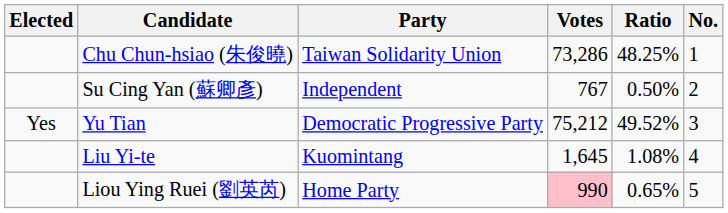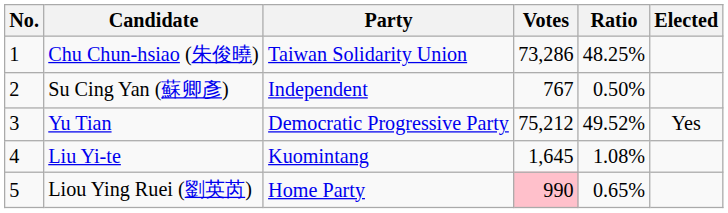 <table class=wikitable>
 <tr>
-<th>Elected</th>
+<th>No.</th>
 <th>Candidate</th>
 <th>Party</th>
 <th>Votes</th>
 <th>Ratio</th>
-<th>No.</th>
+<th>Elected</th>
 </tr>
 <tr>
-<td></td>
+<td>1</td>
 <td><a href='#'>Chu Chun-hsiao</a> (<a href='#'>朱俊曉</a>)</td>
 <td><a href='#'>Taiwan Solidarity Union</a></td>
 <td align="right">73,286</td>
 <td align="right">48.25%</td>
-<td>1</td>
+<td></td>
 </tr>
 <tr>
-<td></td>
+<td>2</td>
 <td>Su Cing Yan (<a href='#'>蘇卿彥</a>)</td>
 <td><a href='#'>Independent</a></td>
 <td align="right">767</td>
 <td align="right">0.50%</td>
-<td>2</td>
+<td></td>
 </tr>
 <tr>
-<td align="center">Yes</td>
+<td>3</td>
 <td><a href='#'>Yu Tian</a></td>
 <td><a href='#'>Democratic Progressive Party</a></td>
 <td align="right">75,212</td>
 <td align="right">49.52%</td>
-<td>3</td>
+<td align="center">Yes</td>
 </tr>
 <tr>
-<td></td>
+<td>4</td>
 <td><a href='#'>Liu Yi-te</a></td>
 <td><a href='#'>Kuomintang</a></td>
 <td align="right">1,645</td>
 <td align="right">1.08%</td>
-<td>4</td>
+<td></td>
 </tr>
 <tr>
-<td></td>
+<td>5</td>
 <td>Liou Ying Ruei (<a href='#'>劉英芮</a>)</td>
 <td> <a href='#'>Home Party</a></td>
 <td align="right" style="background: pink;">990</td>
 <td align="right">0.65%</td>
-<td>5</td>
+<td></td>
 </tr>
 </table>
